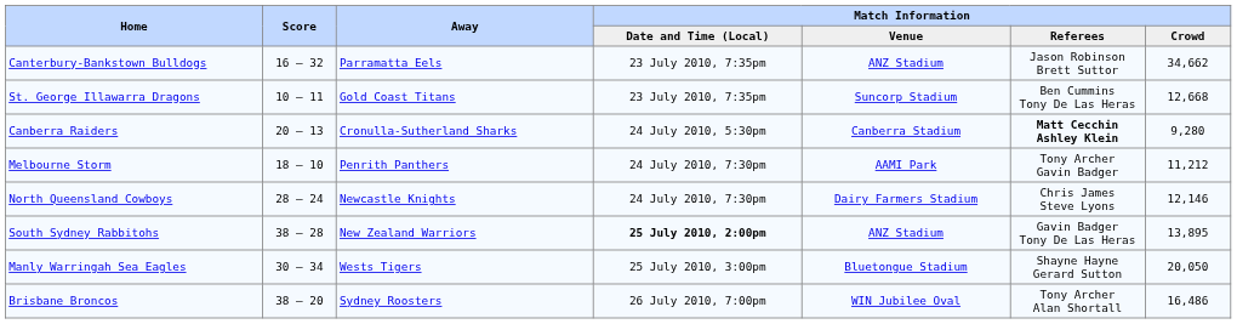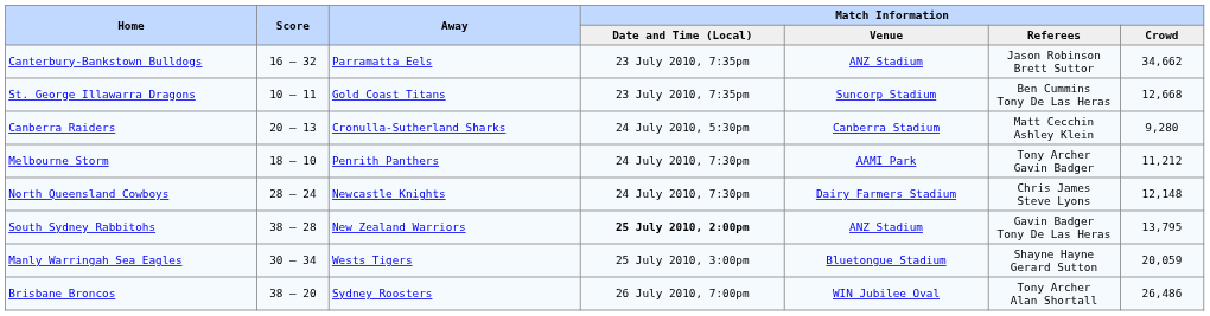 <table border="1" cellpadding="3" cellspacing="0" style="border-collapse:collapse; font-size:90%; width:100%">
 <tr style="background:#c1d8ff;">
 <th rowspan="2" style="width:21%;">Home</th>
 <th rowspan="2" style="width:6%;">Score</th>
 <th rowspan="2" style="width:21%;">Away</th>
 <th colspan=6>Match Information</th>
 </tr>
 <tr style="background:#efefef;">
 <th width=17%>Date and Time (Local)</th>
 <th width=17%>Venue</th>
 <th width=11%>Referees</th>
 <th width=7%>Crowd</th>
 </tr>
 <tr style="text-align:center; background:#f5faff;">
 <td align=left> <a href='#'>Canterbury-Bankstown Bulldogs</a></td>
 <td>16 – 32</td>
 <td align=left> <a href='#'>Parramatta Eels</a></td>
 <td>23 July 2010, 7:35pm</td>
 <td><a href='#'>ANZ Stadium</a></td>
 <td>Jason Robinson<br>Brett Suttor</td>
 <td>34,662</td>
 </tr>
 <tr style="text-align:center; background:#f5faff;">
 <td align=left> <a href='#'>St. George Illawarra Dragons</a></td>
 <td>10 – 11</td>
 <td align=left> <a href='#'>Gold Coast Titans</a></td>
 <td>23 July 2010, 7:35pm</td>
 <td><a href='#'>Suncorp Stadium</a></td>
 <td>Ben Cummins<br>Tony De Las Heras</td>
 <td>12,668</td>
 </tr>
 <tr style="text-align:center; background:#f5faff;">
 <td align=left> <a href='#'>Canberra Raiders</a></td>
 <td>20 – 13</td>
 <td align=left> <a href='#'>Cronulla-Sutherland Sharks</a></td>
 <td>24 July 2010, 5:30pm</td>
 <td><a href='#'>Canberra Stadium</a></td>
-<td><strong>Matt Cecchin<br>Ashley Klein</strong></td>
+<td>Matt Cecchin<br>Ashley Klein</td>
 <td>9,280</td>
 </tr>
 <tr style="text-align:center; background:#f5faff;">
 <td align=left> <a href='#'>Melbourne Storm</a></td>
 <td>18 – 10</td>
 <td align=left> <a href='#'>Penrith Panthers</a></td>
 <td>24 July 2010, 7:30pm</td>
 <td><a href='#'>AAMI Park</a></td>
 <td>Tony Archer<br>Gavin Badger</td>
 <td>11,212</td>
 </tr>
 <tr style="text-align:center; background:#f5faff;">
 <td align=left> <a href='#'>North Queensland Cowboys</a></td>
 <td>28 – 24</td>
 <td align=left> <a href='#'>Newcastle Knights</a></td>
 <td>24 July 2010, 7:30pm</td>
 <td><a href='#'>Dairy Farmers Stadium</a></td>
 <td>Chris James<br>Steve Lyons</td>
-<td>12,146</td>
+<td>12,148</td>
 </tr>
 <tr style="text-align:center; background:#f5faff;">
 <td align=left> <a href='#'>South Sydney Rabbitohs</a></td>
 <td>38 – 28</td>
 <td align=left> <a href='#'>New Zealand Warriors</a></td>
 <td><strong>25 July 2010, 2:00pm</strong></td>
 <td><a href='#'>ANZ Stadium</a></td>
 <td>Gavin Badger<br>Tony De Las Heras</td>
-<td>13,895</td>
+<td>13,795</td>
 </tr>
 <tr style="text-align:center; background:#f5faff;">
 <td align=left> <a href='#'>Manly Warringah Sea Eagles</a></td>
 <td>30 – 34</td>
 <td align=left> <a href='#'>Wests Tigers</a></td>
 <td>25 July 2010, 3:00pm</td>
 <td><a href='#'>Bluetongue Stadium</a></td>
 <td>Shayne Hayne<br>Gerard Sutton</td>
-<td>20,050</td>
+<td>20,059</td>
 </tr>
 <tr style="text-align:center; background:#f5faff;">
 <td align=left> <a href='#'>Brisbane Broncos</a></td>
 <td>38 – 20</td>
 <td align=left> <a href='#'>Sydney Roosters</a></td>
 <td>26 July 2010, 7:00pm</td>
 <td><a href='#'>WIN Jubilee Oval</a></td>
 <td>Tony Archer<br>Alan Shortall</td>
-<td>16,486</td>
+<td>26,486</td>
 </tr>
 </table>
